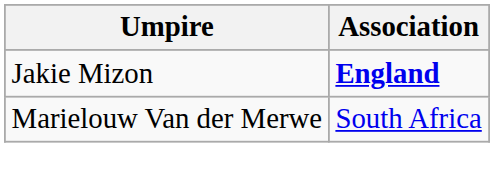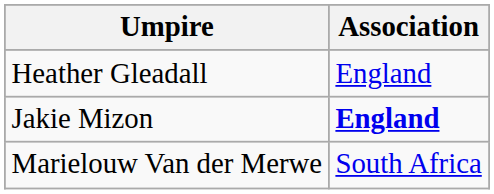 <table class="wikitable collapsible">
 <tr>
 <th>Umpire</th>
 <th>Association</th>
+</tr>
+<tr>
+<td>Heather Gleadall</td>
+<td><a href='#'>England</a></td>
 </tr>
 <tr>
 <td>Jakie Mizon</td>
 <td><strong><a href='#'>England</a></strong></td>
 </tr>
 <tr>
 <td>Marielouw Van der Merwe</td>
 <td><a href='#'>South Africa</a></td>
 </tr>
 </table>
